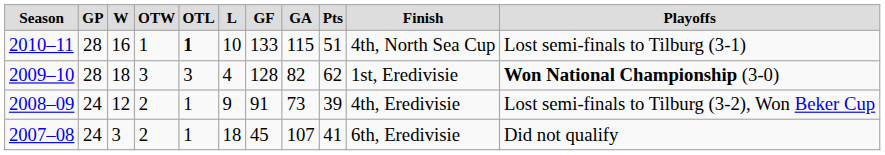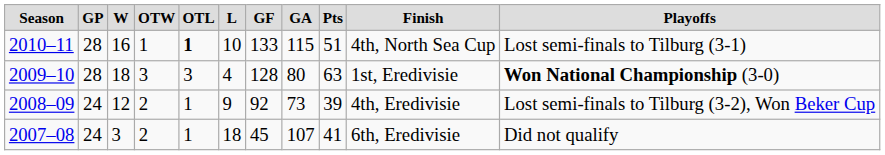 <table class="wikitable">
 <tr align="center" style="font-size: small; font-weight:bold; background-color:#dddddd; padding:5px;" |>
 <td>Season</td>
 <td>GP</td>
 <td>W</td>
 <td>OTW</td>
 <td>OTL</td>
 <td>L</td>
 <td>GF</td>
 <td>GA</td>
 <td>Pts</td>
 <td>Finish</td>
 <td>Playoffs</td>
 </tr>
 <tr>
 <td><a href='#'>2010–11</a></td>
 <td>28</td>
 <td>16</td>
 <td>1</td>
 <td><strong>1</strong></td>
 <td>10</td>
 <td>133</td>
 <td>115</td>
 <td>51</td>
 <td>4th, North Sea Cup</td>
 <td>Lost semi-finals to Tilburg (3-1)</td>
 </tr>
 <tr>
 <td><a href='#'>2009–10</a></td>
 <td>28</td>
 <td>18</td>
 <td>3</td>
 <td>3</td>
 <td>4</td>
 <td>128</td>
-<td>82</td>
-<td>62</td>
+<td>80</td>
+<td>63</td>
 <td>1st, Eredivisie</td>
 <td><strong>Won National Championship</strong> (3-0)</td>
 </tr>
 <tr>
 <td><a href='#'>2008–09</a></td>
 <td>24</td>
 <td>12</td>
 <td>2</td>
 <td>1</td>
 <td>9</td>
-<td>91</td>
+<td>92</td>
 <td>73</td>
 <td>39</td>
 <td>4th, Eredivisie</td>
 <td>Lost semi-finals to Tilburg (3-2), Won <a href='#'>Beker Cup</a></td>
 </tr>
 <tr>
 <td><a href='#'>2007–08</a></td>
 <td>24</td>
 <td>3</td>
 <td>2</td>
 <td>1</td>
 <td>18</td>
 <td>45</td>
 <td>107</td>
 <td>41</td>
 <td>6th, Eredivisie</td>
 <td>Did not qualify</td>
 </tr>
 </table>
